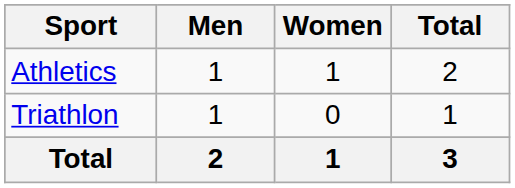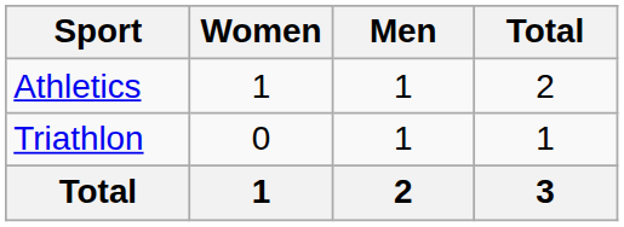 <table class="wikitable sortable" style="text-align:center; font-size: 100%">
 <tr>
 <th width=80>Sport</th>
+<th width=60>Women</th>
 <th width=60>Men</th>
-<th width=60>Women</th>
 <th width=60>Total</th>
 </tr>
 <tr>
 <td align=left><a href='#'>Athletics</a></td>
 <td>1</td>
 <td>1</td>
 <td>2</td>
 </tr>
 <tr>
 <td align=left><a href='#'>Triathlon</a></td>
+<td>0</td>
 <td>1</td>
-<td>0</td>
 <td>1</td>
 </tr>
 <tr>
 <th>Total</th>
+<th>1</th>
 <th>2</th>
-<th>1</th>
 <th>3</th>
 </tr>
 </table>
